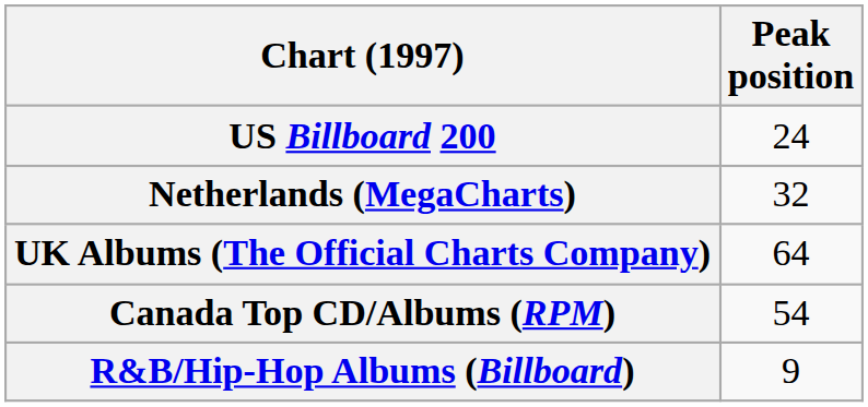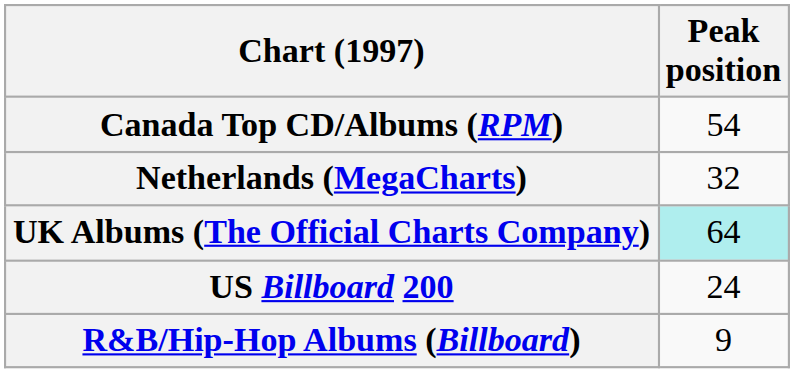 <table class="wikitable plainrowheaders sortable">
 <tr>
 <th>Chart (1997)</th>
 <th>Peak<br>position</th>
 </tr>
 <tr>
-<th scope="row">US <em><a href='#'>Billboard</a></em> <a href='#'>200</a></th>
-<td style="text-align:center;">24</td>
+<th scope="row">Canada Top CD/Albums (<em><a href='#'>RPM</a></em>)</th>
+<td style="text-align:center;">54</td>
 </tr>
 <tr>
 <th scope="row">Netherlands (<a href='#'>MegaCharts</a>)</th>
 <td style="text-align:center;">32</td>
 </tr>
 <tr>
 <th scope="row">UK Albums (<a href='#'>The Official Charts Company</a>)</th>
-<td style="text-align:center;">64</td>
+<td style="background: paleturquoise; text-align:center;">64</td>
 </tr>
 <tr>
-<th scope="row">Canada Top CD/Albums (<em><a href='#'>RPM</a></em>)</th>
-<td style="text-align:center;">54</td>
+<th scope="row">US <em><a href='#'>Billboard</a></em> <a href='#'>200</a></th>
+<td style="text-align:center;">24</td>
 </tr>
 <tr>
 <th scope="row"><a href='#'>R&B/Hip-Hop Albums</a> (<em><a href='#'>Billboard</a></em>)</th>
 <td style="text-align:center;">9</td>
 </tr>
 </table>
